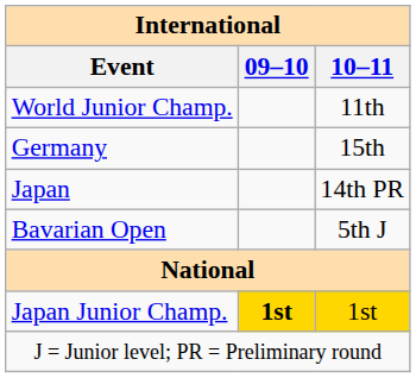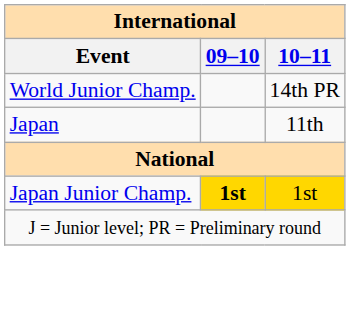 <table class="wikitable" style="text-align:center">
 <tr>
 <th style="background-color: #ffdead; " colspan=3 align=center>International</th>
 </tr>
 <tr>
 <th>Event</th>
 <th><a href='#'>09–10</a></th>
 <th><a href='#'>10–11</a></th>
 </tr>
 <tr>
 <td align=left><a href='#'>World Junior Champ.</a></td>
 <td></td>
-<td>11th</td>
-</tr>
-<tr>
-<td align=left> <a href='#'>Germany</a></td>
-<td></td>
-<td>15th</td>
+<td>14th PR</td>
 </tr>
 <tr>
 <td align=left> <a href='#'>Japan</a></td>
 <td></td>
-<td>14th PR</td>
-</tr>
-<tr>
-<td align=left><a href='#'>Bavarian Open</a></td>
-<td></td>
-<td>5th J</td>
+<td>11th</td>
 </tr>
 <tr>
 <th style="background-color: #ffdead; " colspan=3 align=center>National</th>
 </tr>
 <tr>
 <td align=left><a href='#'>Japan Junior Champ.</a></td>
 <td bgcolor=gold><strong>1st</strong></td>
 <td bgcolor=gold>1st</td>
 </tr>
 <tr>
 <td colspan=3 align=center><small> J = Junior level; PR = Preliminary round </small></td>
 </tr>
 </table>
